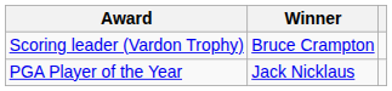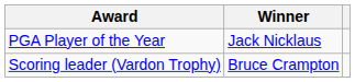 <table class="wikitable">
 <tr>
 <th>Award</th>
 <th>Winner</th>
 <th></th>
 </tr>
 <tr>
+<td><a href='#'>PGA Player of the Year</a></td>
+<td> <a href='#'>Jack Nicklaus</a></td>
+<td></td>
+</tr>
+<tr>
 <td><a href='#'>Scoring leader (Vardon Trophy)</a></td>
 <td> <a href='#'>Bruce Crampton</a></td>
 <td></td>
 </tr>
-<tr>
-<td><a href='#'>PGA Player of the Year</a></td>
-<td> <a href='#'>Jack Nicklaus</a></td>
-<td></td>
-</tr>
 </table>
